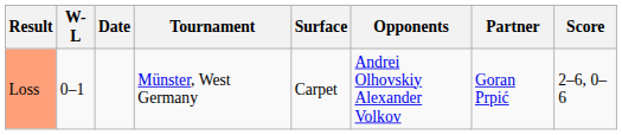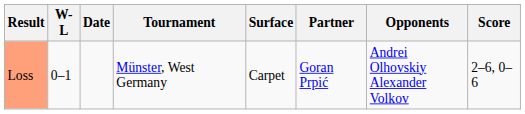 <table class="sortable wikitable">
 <tr>
 <th>Result</th>
 <th>W-L</th>
 <th>Date</th>
 <th>Tournament</th>
 <th>Surface</th>
+<th>Partner</th>
 <th>Opponents</th>
-<th>Partner</th>
 <th class="unsortable">Score</th>
 </tr>
 <tr>
 <td bgcolor=FFA07A>Loss</td>
 <td>0–1</td>
 <td></td>
 <td><a href='#'>Münster</a>, West Germany</td>
 <td>Carpet</td>
+<td> <a href='#'>Goran Prpić</a></td>
 <td> <a href='#'>Andrei Olhovskiy</a><br> <a href='#'>Alexander Volkov</a></td>
-<td> <a href='#'>Goran Prpić</a></td>
 <td>2–6, 0–6</td>
 </tr>
 </table>
